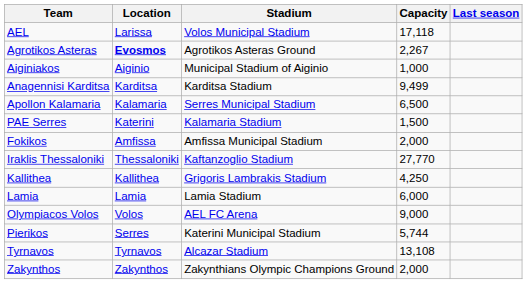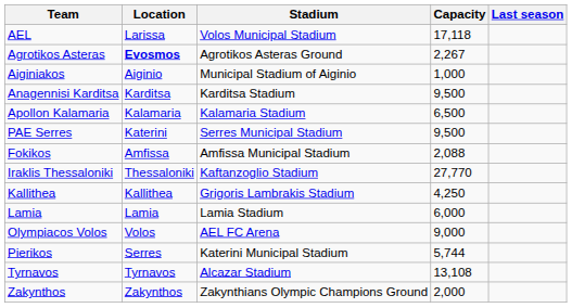 <table class="wikitable sortable">
 <tr>
 <th>Team</th>
 <th>Location</th>
 <th>Stadium</th>
 <th>Capacity</th>
 <th><a href='#'>Last season</a></th>
 </tr>
 <tr>
 <td><a href='#'>AEL</a></td>
 <td><a href='#'>Larissa</a></td>
 <td><a href='#'>Volos Municipal Stadium</a></td>
 <td>17,118</td>
 <td></td>
 </tr>
 <tr>
 <td><a href='#'>Agrotikos Asteras</a></td>
 <td><strong><a href='#'>Evosmos</a></strong></td>
 <td>Agrotikos Asteras Ground</td>
 <td>2,267</td>
 <td></td>
 </tr>
 <tr>
 <td><a href='#'>Aiginiakos</a></td>
 <td><a href='#'>Aiginio</a></td>
 <td>Municipal Stadium of Aiginio</td>
 <td>1,000</td>
 <td></td>
 </tr>
 <tr>
 <td><a href='#'>Anagennisi Karditsa</a></td>
 <td><a href='#'>Karditsa</a></td>
 <td>Karditsa Stadium</td>
-<td>9,499</td>
+<td>9,500</td>
 <td></td>
 </tr>
 <tr>
 <td><a href='#'>Apollon Kalamaria</a></td>
 <td><a href='#'>Kalamaria</a></td>
-<td><a href='#'>Serres Municipal Stadium</a></td>
+<td><a href='#'>Kalamaria Stadium</a></td>
 <td>6,500</td>
 <td></td>
 </tr>
 <tr>
 <td><a href='#'>PAE Serres</a></td>
 <td><a href='#'>Katerini</a></td>
-<td><a href='#'>Kalamaria Stadium</a></td>
-<td>1,500</td>
+<td><a href='#'>Serres Municipal Stadium</a></td>
+<td>9,500</td>
 <td></td>
 </tr>
 <tr>
 <td><a href='#'>Fokikos</a></td>
 <td><a href='#'>Amfissa</a></td>
 <td>Amfissa Municipal Stadium</td>
-<td>2,000</td>
+<td>2,088</td>
 <td></td>
 </tr>
 <tr>
 <td><a href='#'>Iraklis Thessaloniki</a></td>
 <td><a href='#'>Thessaloniki</a></td>
 <td><a href='#'>Kaftanzoglio Stadium</a></td>
 <td>27,770</td>
 <td></td>
 </tr>
 <tr>
 <td><a href='#'>Kallithea</a></td>
 <td><a href='#'>Kallithea</a></td>
 <td><a href='#'>Grigoris Lambrakis Stadium</a></td>
 <td>4,250</td>
 <td></td>
 </tr>
 <tr>
 <td><a href='#'>Lamia</a></td>
 <td><a href='#'>Lamia</a></td>
 <td>Lamia Stadium</td>
 <td>6,000</td>
 <td></td>
 </tr>
 <tr>
 <td><a href='#'>Olympiacos Volos</a></td>
 <td><a href='#'>Volos</a></td>
 <td><a href='#'>AEL FC Arena</a></td>
 <td>9,000</td>
 <td></td>
 </tr>
 <tr>
 <td><a href='#'>Pierikos</a></td>
 <td><a href='#'>Serres</a></td>
 <td>Katerini Municipal Stadium</td>
 <td>5,744</td>
 <td></td>
 </tr>
 <tr>
 <td><a href='#'>Tyrnavos</a></td>
 <td><a href='#'>Tyrnavos</a></td>
 <td><a href='#'>Alcazar Stadium</a></td>
 <td>13,108</td>
 <td></td>
 </tr>
 <tr>
 <td><a href='#'>Zakynthos</a></td>
 <td><a href='#'>Zakynthos</a></td>
 <td>Zakynthians Olympic Champions Ground</td>
 <td>2,000</td>
 <td></td>
 </tr>
 </table>
